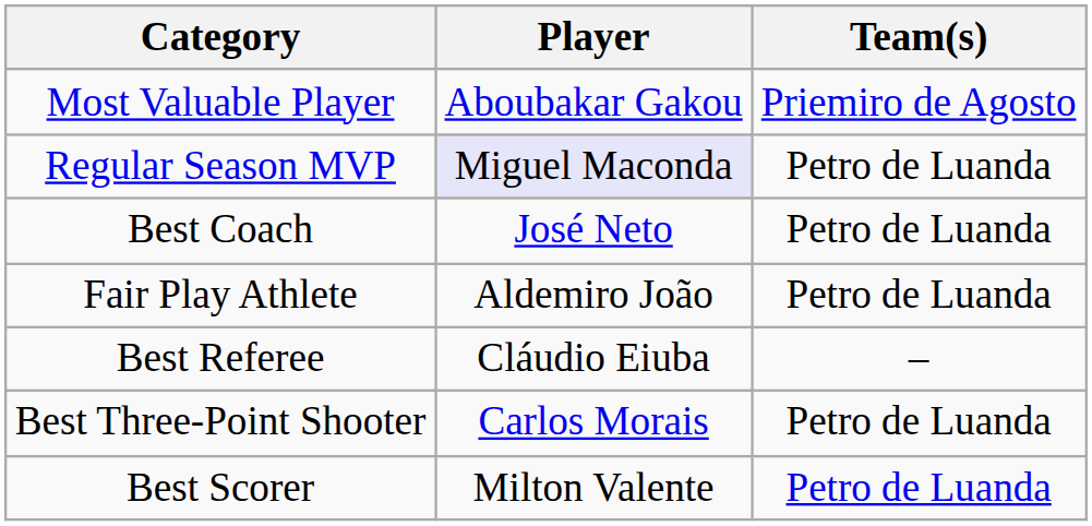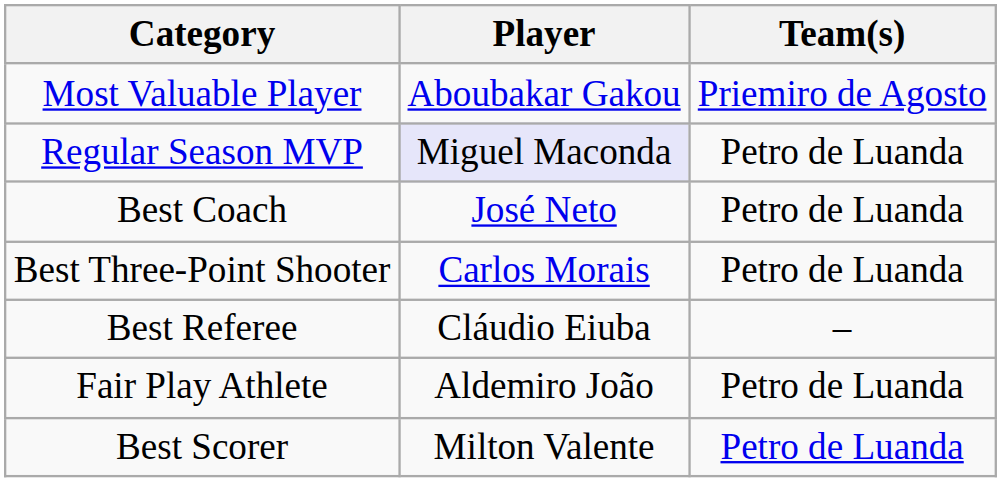 <table class="wikitable" style="text-align:center">
 <tr>
 <th>Category</th>
 <th>Player</th>
 <th>Team(s)</th>
 </tr>
 <tr>
 <td><a href='#'>Most Valuable Player</a></td>
 <td><a href='#'>Aboubakar Gakou</a></td>
 <td><a href='#'>Priemiro de Agosto</a></td>
 </tr>
 <tr>
 <td><a href='#'>Regular Season MVP</a></td>
 <td style="background: lavender;">Miguel Maconda</td>
 <td>Petro de Luanda</td>
 </tr>
 <tr>
 <td>Best Coach</td>
 <td><a href='#'>José Neto</a></td>
 <td>Petro de Luanda</td>
 </tr>
 <tr>
-<td>Fair Play Athlete</td>
-<td>Aldemiro João</td>
+<td>Best Three-Point Shooter</td>
+<td><a href='#'>Carlos Morais</a></td>
 <td>Petro de Luanda</td>
 </tr>
 <tr>
 <td>Best Referee</td>
 <td>Cláudio Eiuba</td>
 <td>–</td>
 </tr>
 <tr>
-<td>Best Three-Point Shooter</td>
-<td><a href='#'>Carlos Morais</a></td>
+<td>Fair Play Athlete</td>
+<td>Aldemiro João</td>
 <td>Petro de Luanda</td>
 </tr>
 <tr>
 <td>Best Scorer</td>
 <td>Milton Valente</td>
 <td><a href='#'>Petro de Luanda</a></td>
 </tr>
 </table>
